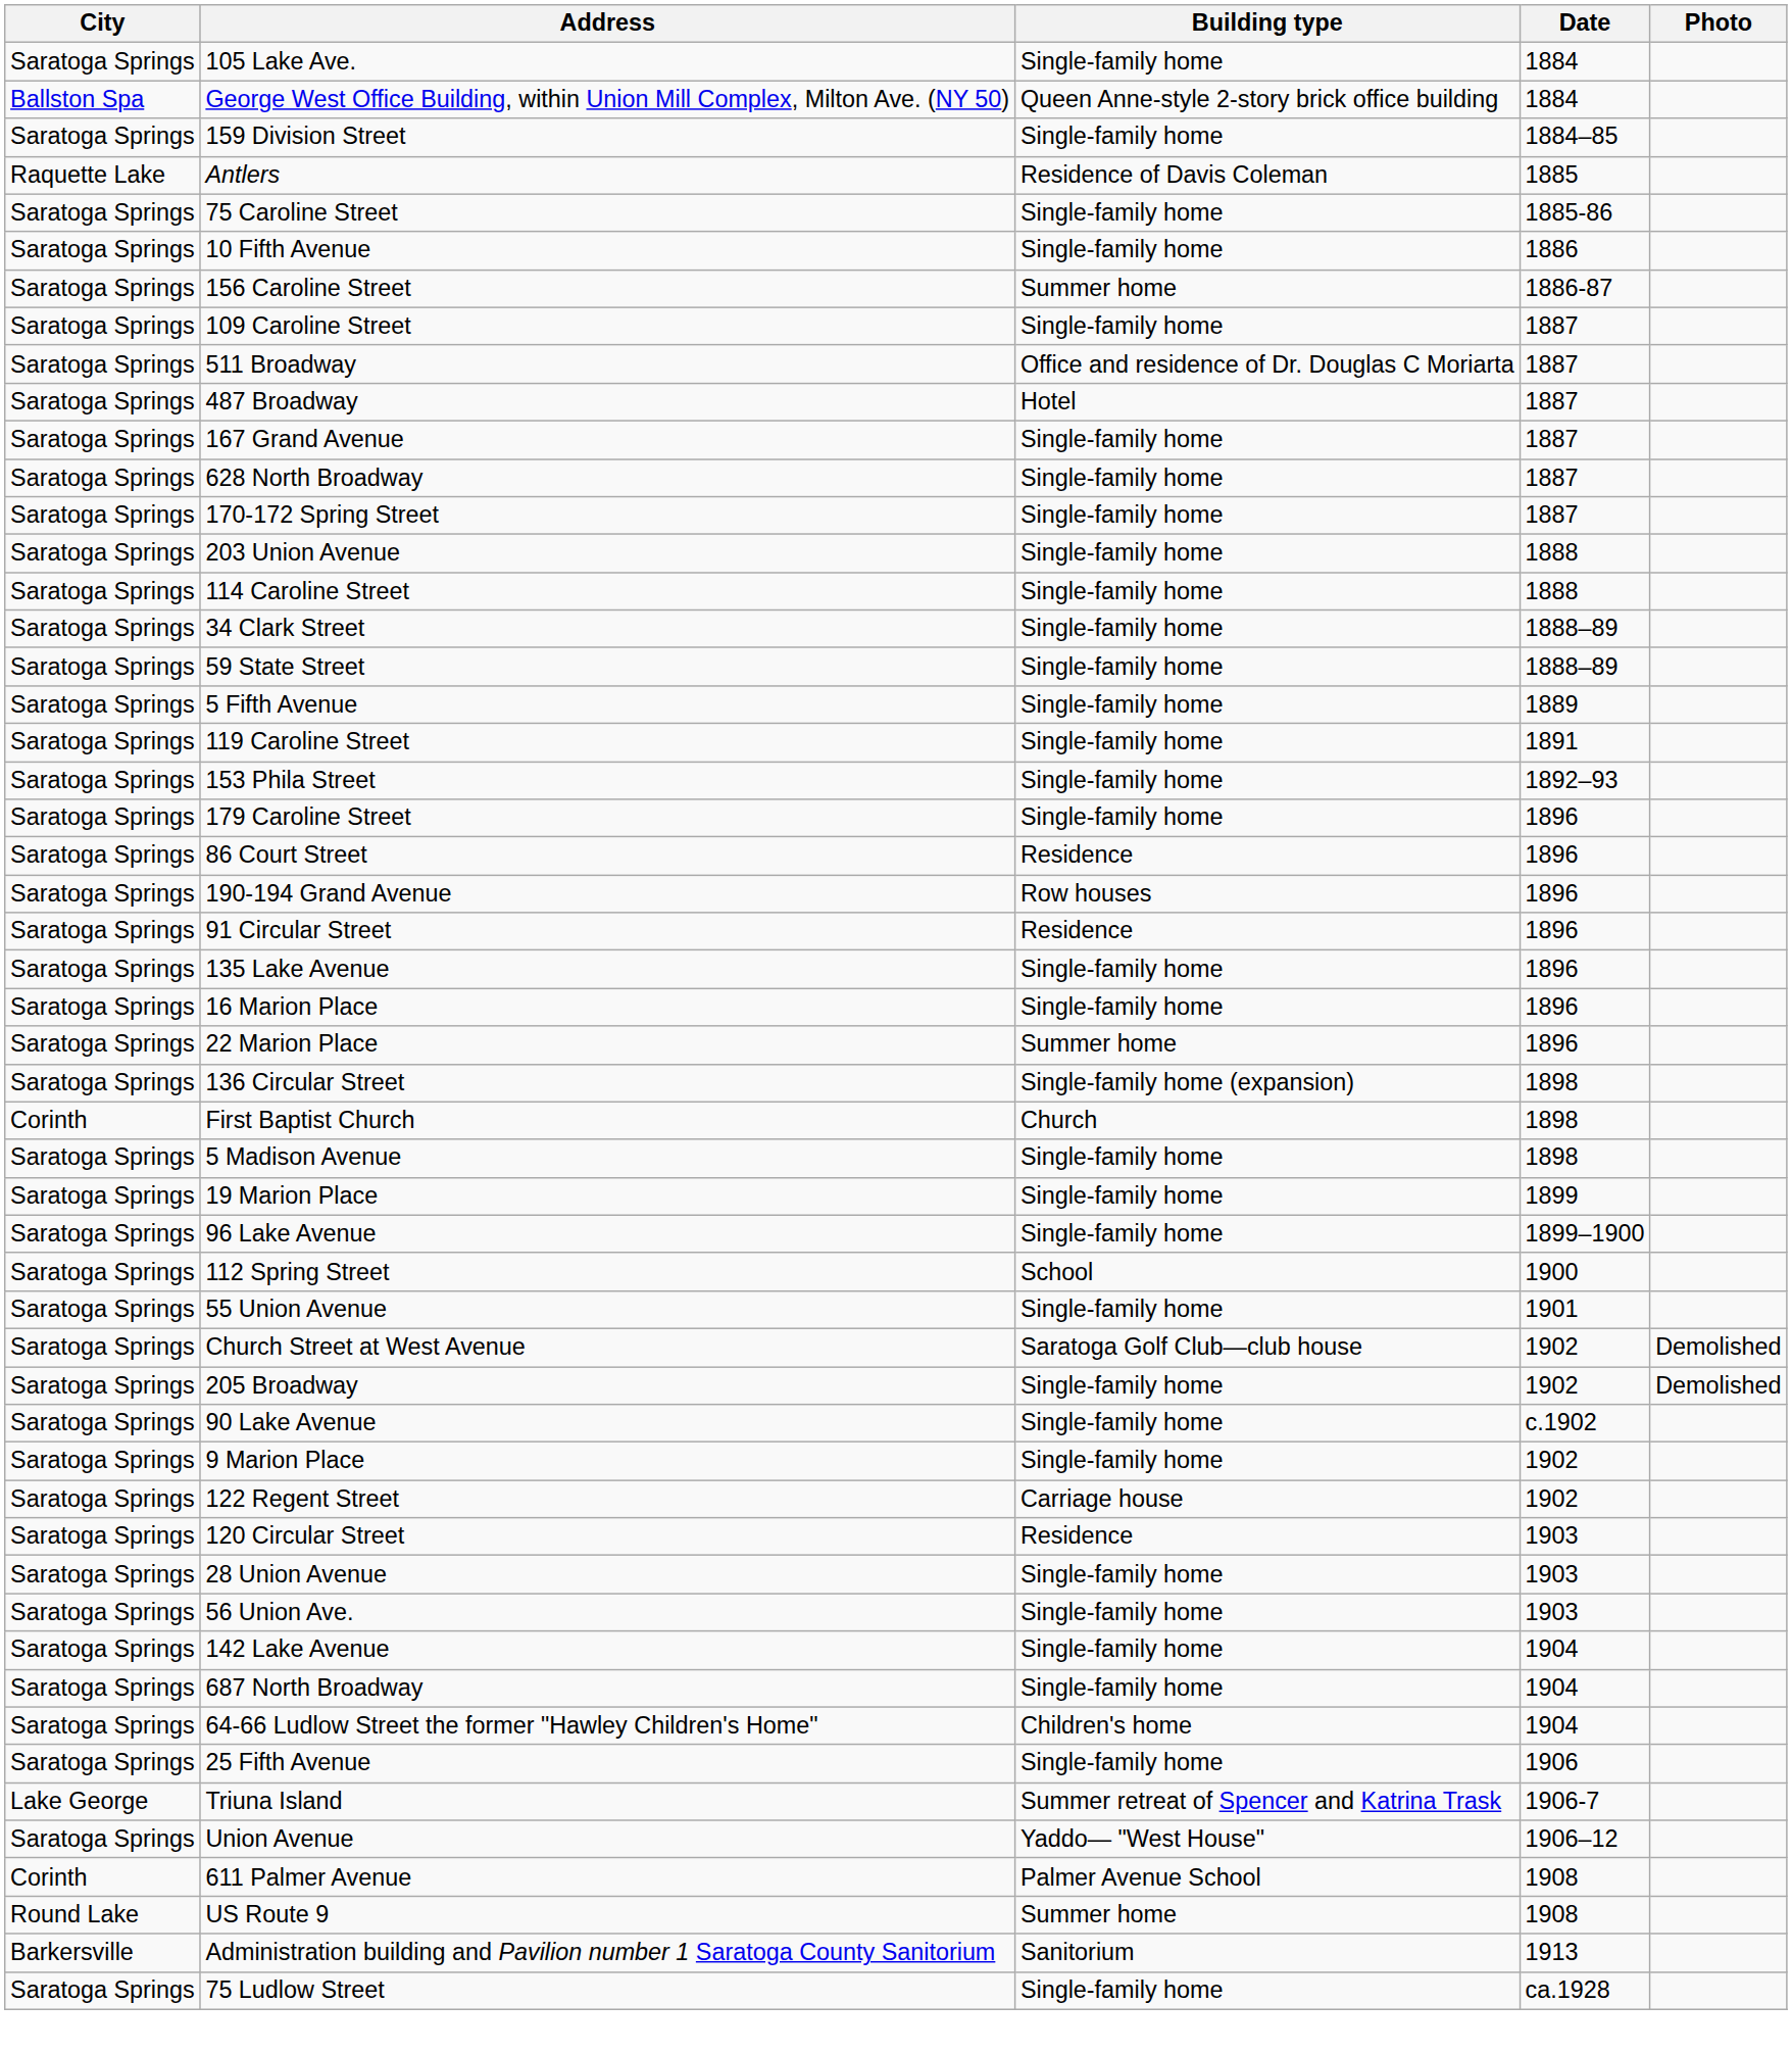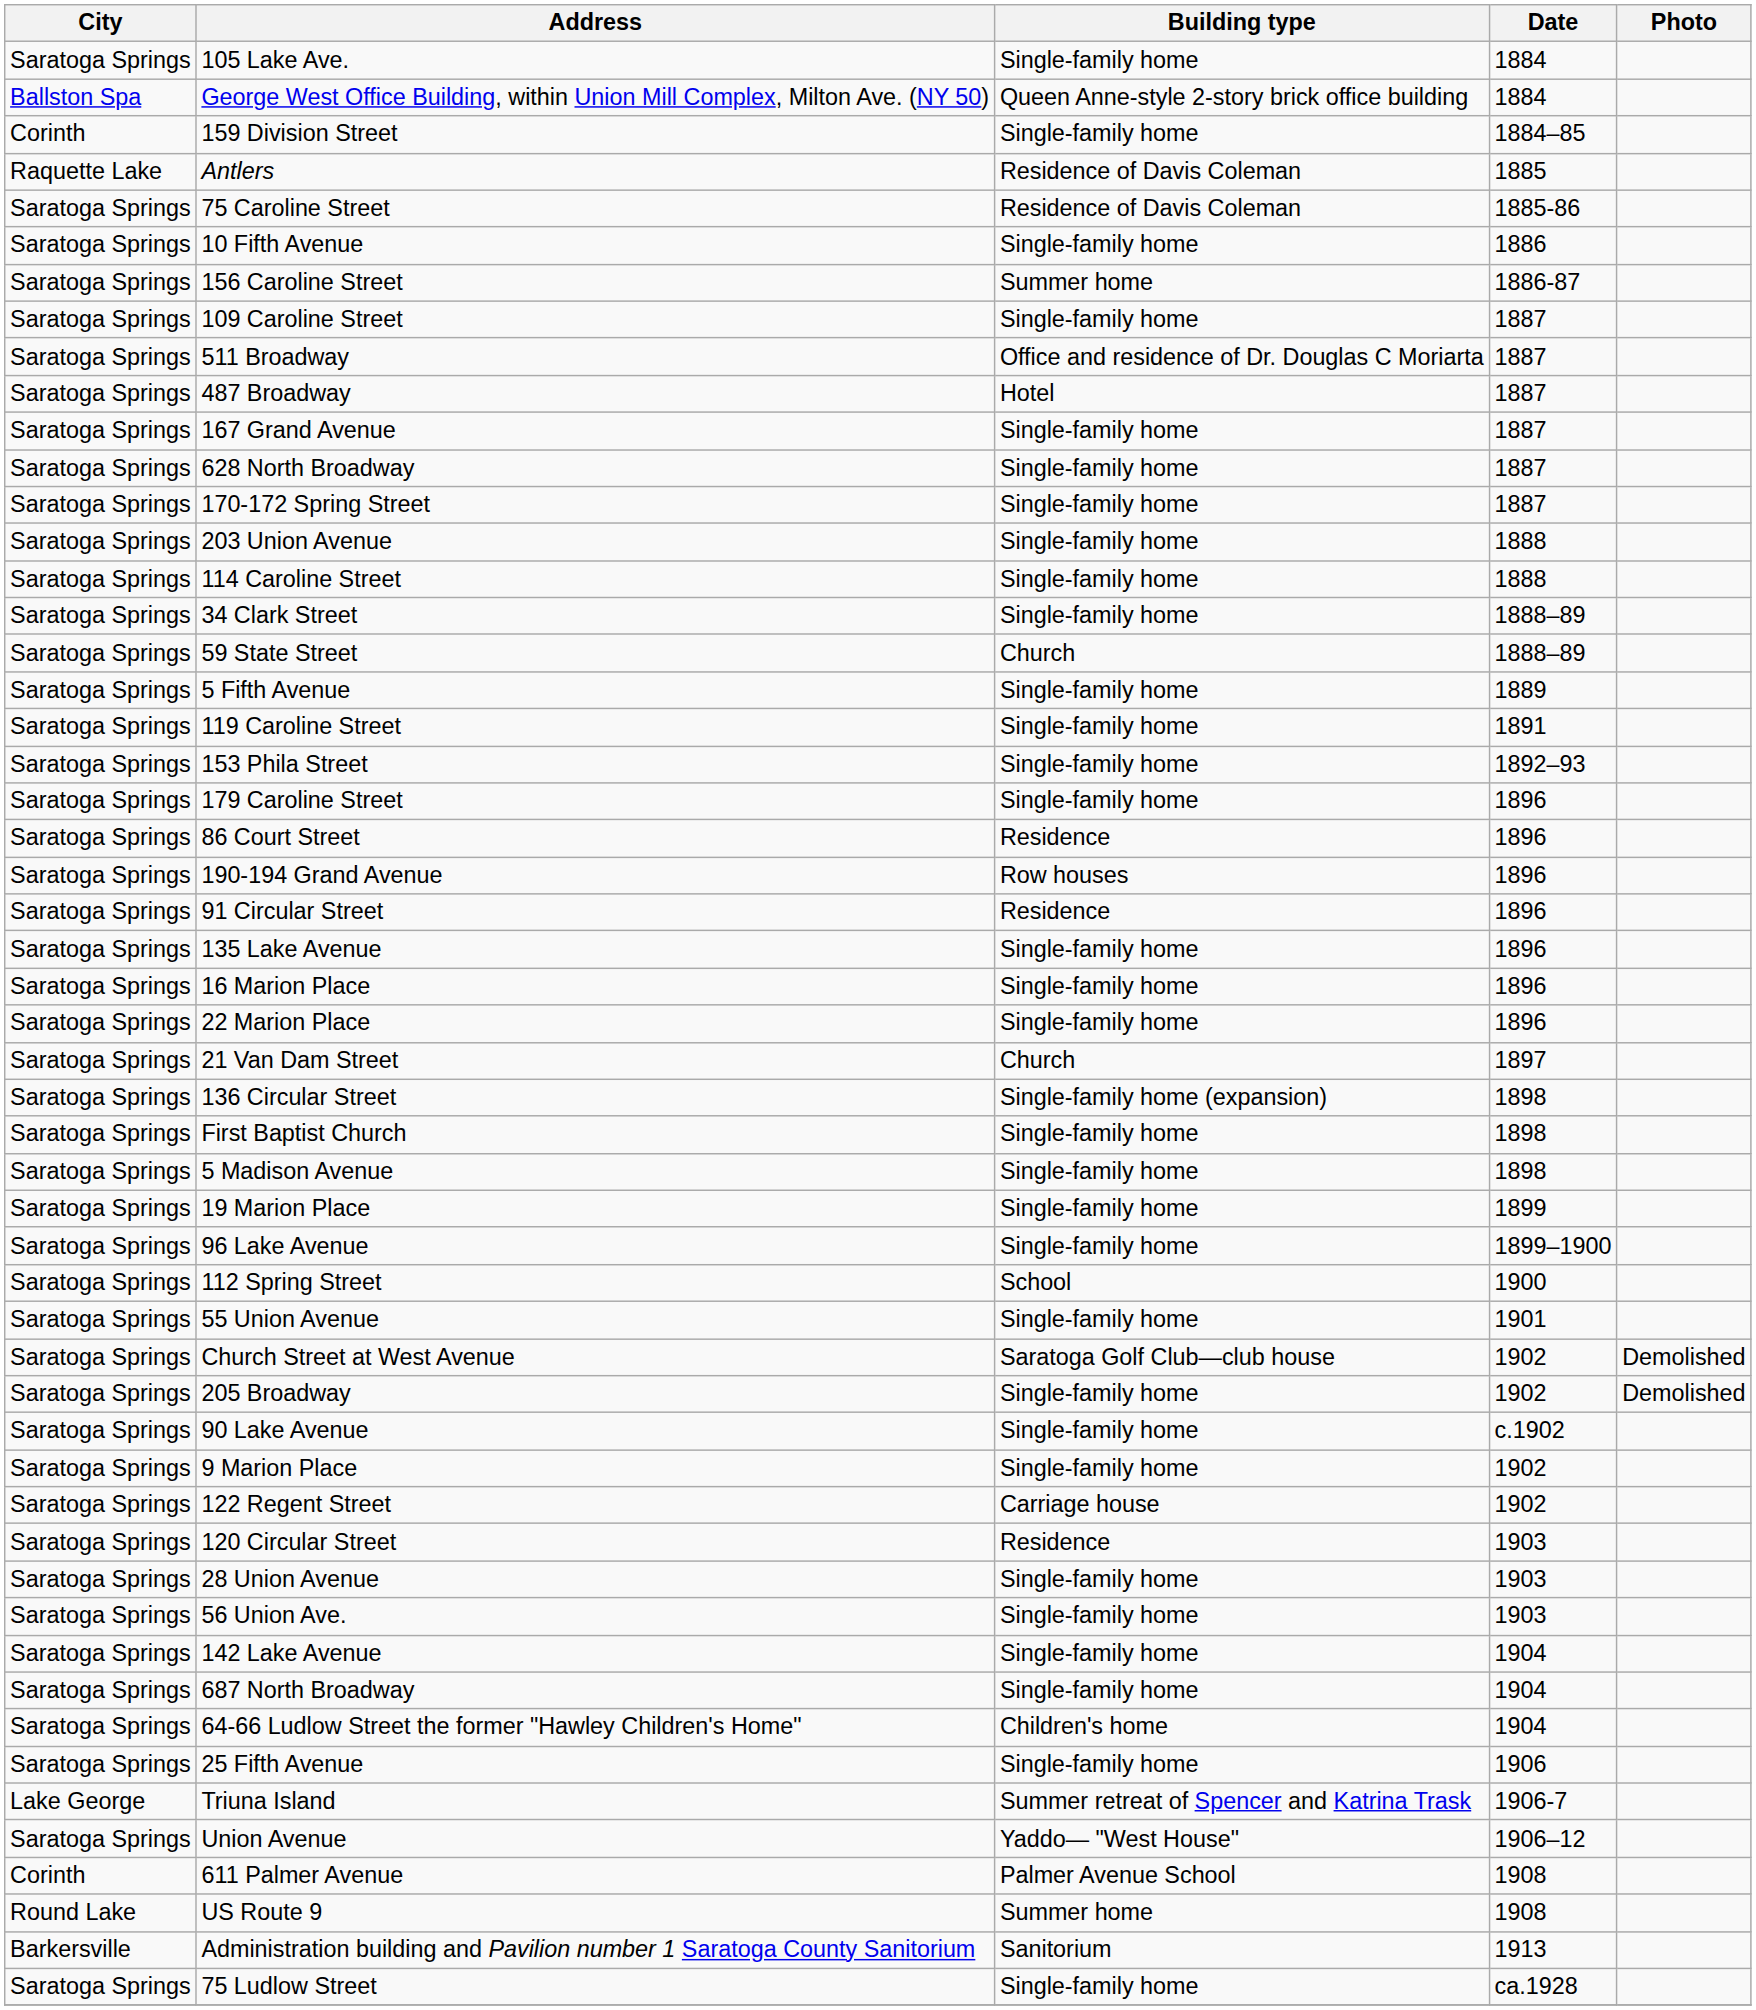 <table class="wikitable sortable">
 <tr>
 <th>City</th>
 <th>Address</th>
 <th>Building type</th>
 <th>Date</th>
 <th>Photo</th>
 </tr>
 <tr>
 <td>Saratoga Springs</td>
 <td>105 Lake Ave.</td>
 <td>Single-family home</td>
 <td>1884</td>
 <td></td>
 </tr>
 <tr>
 <td><a href='#'>Ballston Spa</a></td>
 <td><a href='#'>George West Office Building</a>, within <a href='#'>Union Mill Complex</a>, Milton Ave. (<a href='#'>NY 50</a>)</td>
 <td>Queen Anne-style 2-story brick office building</td>
 <td>1884</td>
 <td></td>
 </tr>
 <tr>
-<td>Saratoga Springs</td>
+<td>Corinth</td>
 <td>159 Division Street</td>
 <td>Single-family home</td>
 <td>1884–85</td>
 <td></td>
 </tr>
 <tr>
 <td>Raquette Lake</td>
 <td><em>Antlers</em></td>
 <td>Residence of Davis Coleman</td>
 <td>1885</td>
 <td></td>
 </tr>
 <tr>
 <td>Saratoga Springs</td>
 <td>75 Caroline Street</td>
-<td>Single-family home</td>
+<td>Residence of Davis Coleman</td>
 <td>1885-86</td>
 <td></td>
 </tr>
 <tr>
 <td>Saratoga Springs</td>
 <td>10 Fifth Avenue</td>
 <td>Single-family home</td>
 <td>1886</td>
 <td></td>
 </tr>
 <tr>
 <td>Saratoga Springs</td>
 <td>156 Caroline Street</td>
 <td>Summer home</td>
 <td>1886-87</td>
 <td></td>
 </tr>
 <tr>
 <td>Saratoga Springs</td>
 <td>109 Caroline Street</td>
 <td>Single-family home</td>
 <td>1887</td>
 <td></td>
 </tr>
 <tr>
 <td>Saratoga Springs</td>
 <td>511 Broadway</td>
 <td>Office and residence of Dr. Douglas C Moriarta</td>
 <td>1887</td>
 <td></td>
 </tr>
 <tr>
 <td>Saratoga Springs</td>
 <td>487 Broadway</td>
 <td>Hotel</td>
 <td>1887</td>
 <td></td>
 </tr>
 <tr>
 <td>Saratoga Springs</td>
 <td>167 Grand Avenue</td>
 <td>Single-family home</td>
 <td>1887</td>
 <td></td>
 </tr>
 <tr>
 <td>Saratoga Springs</td>
 <td>628 North Broadway</td>
 <td>Single-family home</td>
 <td>1887</td>
 <td></td>
 </tr>
 <tr>
 <td>Saratoga Springs</td>
 <td>170-172 Spring Street</td>
 <td>Single-family home</td>
 <td>1887</td>
 <td></td>
 </tr>
 <tr>
 <td>Saratoga Springs</td>
 <td>203 Union Avenue</td>
 <td>Single-family home</td>
 <td>1888</td>
 <td></td>
 </tr>
 <tr>
 <td>Saratoga Springs</td>
 <td>114 Caroline Street</td>
 <td>Single-family home</td>
 <td>1888</td>
 <td></td>
 </tr>
 <tr>
 <td>Saratoga Springs</td>
 <td>34 Clark Street</td>
 <td>Single-family home</td>
 <td>1888–89</td>
 <td></td>
 </tr>
 <tr>
 <td>Saratoga Springs</td>
 <td>59 State Street</td>
-<td>Single-family home</td>
+<td>Church</td>
 <td>1888–89</td>
 <td></td>
 </tr>
 <tr>
 <td>Saratoga Springs</td>
 <td>5 Fifth Avenue</td>
 <td>Single-family home</td>
 <td>1889</td>
 <td></td>
 </tr>
 <tr>
 <td>Saratoga Springs</td>
 <td>119 Caroline Street</td>
 <td>Single-family home</td>
 <td>1891</td>
 <td></td>
 </tr>
 <tr>
 <td>Saratoga Springs</td>
 <td>153 Phila Street</td>
 <td>Single-family home</td>
 <td>1892–93</td>
 <td></td>
 </tr>
 <tr>
 <td>Saratoga Springs</td>
 <td>179 Caroline Street</td>
 <td>Single-family home</td>
 <td>1896</td>
 <td></td>
 </tr>
 <tr>
 <td>Saratoga Springs</td>
 <td>86 Court Street</td>
 <td>Residence</td>
 <td>1896</td>
 <td></td>
 </tr>
 <tr>
 <td>Saratoga Springs</td>
 <td>190-194 Grand Avenue</td>
 <td>Row houses</td>
 <td>1896</td>
 <td></td>
 </tr>
 <tr>
 <td>Saratoga Springs</td>
 <td>91 Circular Street</td>
 <td>Residence</td>
 <td>1896</td>
 <td></td>
 </tr>
 <tr>
 <td>Saratoga Springs</td>
 <td>135 Lake Avenue</td>
 <td>Single-family home</td>
 <td>1896</td>
 <td></td>
 </tr>
 <tr>
 <td>Saratoga Springs</td>
 <td>16 Marion Place</td>
 <td>Single-family home</td>
 <td>1896</td>
 <td></td>
 </tr>
 <tr>
 <td>Saratoga Springs</td>
 <td>22 Marion Place</td>
-<td>Summer home</td>
+<td>Single-family home</td>
 <td>1896</td>
+<td></td>
+</tr>
+<tr>
+<td>Saratoga Springs</td>
+<td>21 Van Dam Street</td>
+<td>Church</td>
+<td>1897</td>
 <td></td>
 </tr>
 <tr>
 <td>Saratoga Springs</td>
 <td>136 Circular Street</td>
 <td>Single-family home (expansion)</td>
 <td>1898</td>
 <td></td>
 </tr>
 <tr>
-<td>Corinth</td>
+<td>Saratoga Springs</td>
 <td>First Baptist Church</td>
-<td>Church</td>
+<td>Single-family home</td>
 <td>1898</td>
 <td></td>
 </tr>
 <tr>
 <td>Saratoga Springs</td>
 <td>5 Madison Avenue</td>
 <td>Single-family home</td>
 <td>1898</td>
 <td></td>
 </tr>
 <tr>
 <td>Saratoga Springs</td>
 <td>19 Marion Place</td>
 <td>Single-family home</td>
 <td>1899</td>
 <td></td>
 </tr>
 <tr>
 <td>Saratoga Springs</td>
 <td>96 Lake Avenue</td>
 <td>Single-family home</td>
 <td>1899–1900</td>
 <td></td>
 </tr>
 <tr>
 <td>Saratoga Springs</td>
 <td>112 Spring Street</td>
 <td>School</td>
 <td>1900</td>
 <td></td>
 </tr>
 <tr>
 <td>Saratoga Springs</td>
 <td>55 Union Avenue</td>
 <td>Single-family home</td>
 <td>1901</td>
 <td></td>
 </tr>
 <tr>
 <td>Saratoga Springs</td>
 <td>Church Street at West Avenue</td>
 <td>Saratoga Golf Club—club house</td>
 <td>1902</td>
 <td>Demolished</td>
 </tr>
 <tr>
 <td>Saratoga Springs</td>
 <td>205 Broadway</td>
 <td>Single-family home</td>
 <td>1902</td>
 <td>Demolished</td>
 </tr>
 <tr>
 <td>Saratoga Springs</td>
 <td>90 Lake Avenue</td>
 <td>Single-family home</td>
 <td>c.1902</td>
 <td></td>
 </tr>
 <tr>
 <td>Saratoga Springs</td>
 <td>9 Marion Place</td>
 <td>Single-family home</td>
 <td>1902</td>
 <td></td>
 </tr>
 <tr>
 <td>Saratoga Springs</td>
 <td>122 Regent Street</td>
 <td>Carriage house</td>
 <td>1902</td>
 <td></td>
 </tr>
 <tr>
 <td>Saratoga Springs</td>
 <td>120 Circular Street</td>
 <td>Residence</td>
 <td>1903</td>
 <td></td>
 </tr>
 <tr>
 <td>Saratoga Springs</td>
 <td>28 Union Avenue</td>
 <td>Single-family home</td>
 <td>1903</td>
 <td></td>
 </tr>
 <tr>
 <td>Saratoga Springs</td>
 <td>56 Union Ave.</td>
 <td>Single-family home</td>
 <td>1903</td>
 <td></td>
 </tr>
 <tr>
 <td>Saratoga Springs</td>
 <td>142 Lake Avenue</td>
 <td>Single-family home</td>
 <td>1904</td>
 <td></td>
 </tr>
 <tr>
 <td>Saratoga Springs</td>
 <td>687 North Broadway</td>
 <td>Single-family home</td>
 <td>1904</td>
 <td></td>
 </tr>
 <tr>
 <td>Saratoga Springs</td>
 <td>64-66 Ludlow Street the former "Hawley Children's Home"</td>
 <td>Children's home</td>
 <td>1904</td>
 <td></td>
 </tr>
 <tr>
 <td>Saratoga Springs</td>
 <td>25 Fifth Avenue</td>
 <td>Single-family home</td>
 <td>1906</td>
 <td></td>
 </tr>
 <tr>
 <td>Lake George</td>
 <td>Triuna Island</td>
 <td>Summer retreat of <a href='#'>Spencer</a> and <a href='#'>Katrina Trask</a></td>
 <td>1906-7</td>
 <td></td>
 </tr>
 <tr>
 <td>Saratoga Springs</td>
 <td>Union Avenue</td>
 <td>Yaddo— "West House"</td>
 <td>1906–12</td>
 <td></td>
 </tr>
 <tr>
 <td>Corinth</td>
 <td>611 Palmer Avenue</td>
 <td>Palmer Avenue School</td>
 <td>1908</td>
 <td></td>
 </tr>
 <tr>
 <td>Round Lake</td>
 <td>US Route 9</td>
 <td>Summer home</td>
 <td>1908</td>
 <td></td>
 </tr>
 <tr>
 <td>Barkersville</td>
 <td>Administration building and <em>Pavilion number 1</em> <a href='#'>Saratoga County Sanitorium</a></td>
 <td>Sanitorium</td>
 <td>1913</td>
 <td></td>
 </tr>
 <tr>
 <td>Saratoga Springs</td>
 <td>75 Ludlow Street</td>
 <td>Single-family home</td>
 <td>ca.1928</td>
 <td></td>
 </tr>
 <tr>
 </tr>
 </table>
